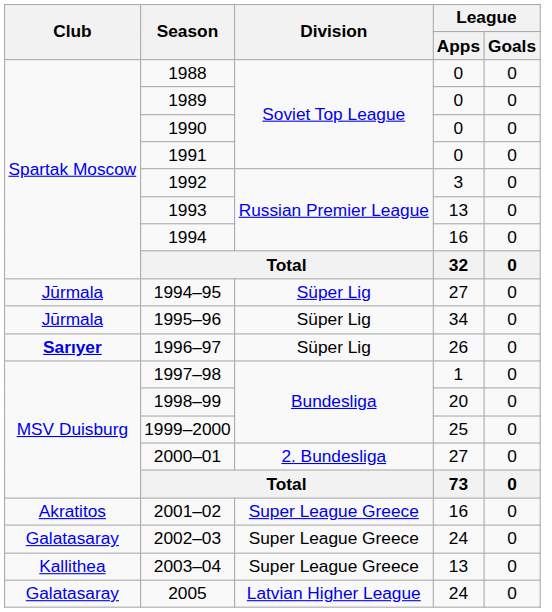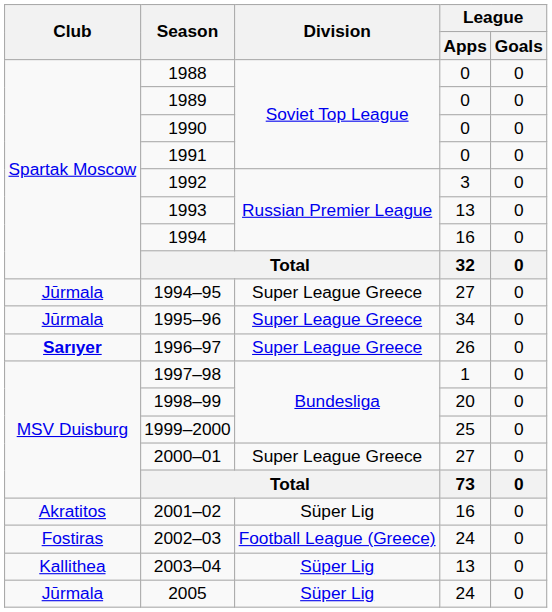 <table class="wikitable" style="text-align: center">
 <tr>
 <th rowspan="2">Club</th>
 <th rowspan="2">Season</th>
 <th rowspan="2">Division</th>
 <th colspan="2">League</th>
 </tr>
 <tr>
 <th>Apps</th>
 <th>Goals</th>
 </tr>
 <tr>
 <td rowspan="8"><a href='#'>Spartak Moscow</a></td>
 <td>1988</td>
 <td rowspan="4"><a href='#'>Soviet Top League</a></td>
 <td>0</td>
 <td>0</td>
 </tr>
 <tr>
 <td>1989</td>
 <td>0</td>
 <td>0</td>
 </tr>
 <tr>
 <td>1990</td>
 <td>0</td>
 <td>0</td>
 </tr>
 <tr>
 <td>1991</td>
 <td>0</td>
 <td>0</td>
 </tr>
 <tr>
 <td>1992</td>
 <td rowspan="3"><a href='#'>Russian Premier League</a></td>
 <td>3</td>
 <td>0</td>
 </tr>
 <tr>
 <td>1993</td>
 <td>13</td>
 <td>0</td>
 </tr>
 <tr>
 <td>1994</td>
 <td>16</td>
 <td>0</td>
 </tr>
 <tr>
 <th colspan="2">Total</th>
 <th>32</th>
 <th>0</th>
 </tr>
 <tr>
 <td><a href='#'>Jūrmala</a></td>
 <td>1994–95</td>
-<td><a href='#'>Süper Lig</a></td>
+<td>Super League Greece</td>
 <td>27</td>
 <td>0</td>
 </tr>
 <tr>
 <td><a href='#'>Jūrmala</a></td>
 <td>1995–96</td>
-<td>Süper Lig</td>
+<td><a href='#'>Super League Greece</a></td>
 <td>34</td>
 <td>0</td>
 </tr>
 <tr>
 <td><strong><a href='#'>Sarıyer</a></strong></td>
 <td>1996–97</td>
-<td>Süper Lig</td>
+<td><a href='#'>Super League Greece</a></td>
 <td>26</td>
 <td>0</td>
 </tr>
 <tr>
 <td rowspan="5"><a href='#'>MSV Duisburg</a></td>
 <td>1997–98</td>
 <td rowspan="3"><a href='#'>Bundesliga</a></td>
 <td>1</td>
 <td>0</td>
 </tr>
 <tr>
 <td>1998–99</td>
 <td>20</td>
 <td>0</td>
 </tr>
 <tr>
 <td>1999–2000</td>
 <td>25</td>
 <td>0</td>
 </tr>
 <tr>
 <td>2000–01</td>
-<td><a href='#'>2. Bundesliga</a></td>
+<td>Super League Greece</td>
 <td>27</td>
 <td>0</td>
 </tr>
 <tr>
 <th colspan="2">Total</th>
 <th>73</th>
 <th>0</th>
 </tr>
 <tr>
 <td><a href='#'>Akratitos</a></td>
 <td>2001–02</td>
-<td><a href='#'>Super League Greece</a></td>
+<td>Süper Lig</td>
 <td>16</td>
 <td>0</td>
 </tr>
 <tr>
-<td><a href='#'>Galatasaray</a></td>
+<td><a href='#'>Fostiras</a></td>
 <td>2002–03</td>
-<td>Super League Greece</td>
+<td><a href='#'>Football League (Greece)</a></td>
 <td>24</td>
 <td>0</td>
 </tr>
 <tr>
 <td><a href='#'>Kallithea</a></td>
 <td>2003–04</td>
-<td>Super League Greece</td>
+<td><a href='#'>Süper Lig</a></td>
 <td>13</td>
 <td>0</td>
 </tr>
 <tr>
-<td><a href='#'>Galatasaray</a></td>
+<td><a href='#'>Jūrmala</a></td>
 <td>2005</td>
-<td><a href='#'>Latvian Higher League</a></td>
+<td><a href='#'>Süper Lig</a></td>
 <td>24</td>
 <td>0</td>
 </tr>
 </table>
